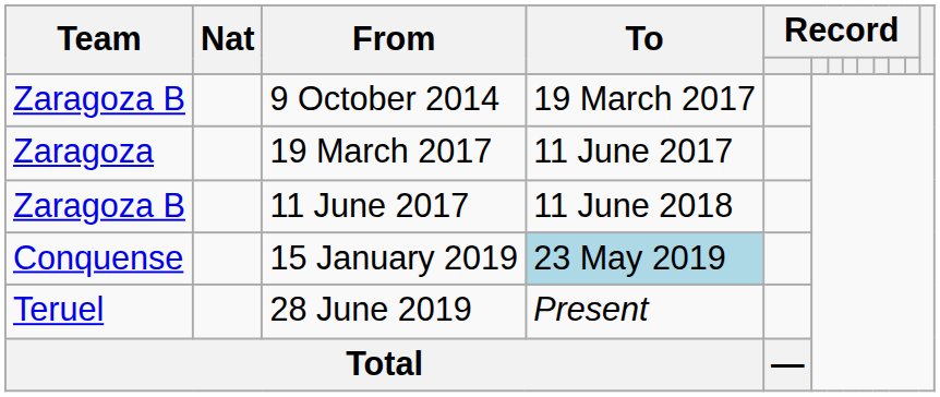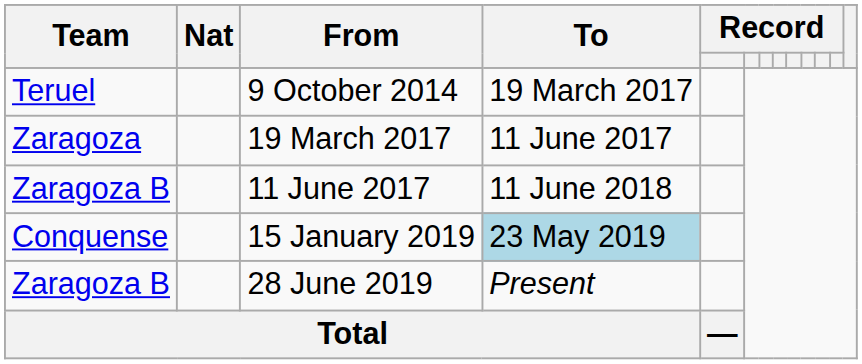 <table class="wikitable" style="text-align: center">
 <tr>
 <th rowspan="2">Team</th>
 <th rowspan="2">Nat</th>
 <th rowspan="2">From</th>
 <th rowspan="2">To</th>
 <th colspan="8">Record</th>
 <th rowspan=2></th>
 </tr>
 <tr>
 <th></th>
 <th></th>
 <th></th>
 <th></th>
 <th></th>
 <th></th>
 <th></th>
 <th></th>
 </tr>
 <tr>
-<td align=left><a href='#'>Zaragoza B</a></td>
+<td align=left><a href='#'>Teruel</a></td>
 <td></td>
 <td align=left>9 October 2014</td>
 <td align=left>19 March 2017<br></td>
 <td></td>
 </tr>
 <tr>
 <td align=left><a href='#'>Zaragoza</a></td>
 <td></td>
 <td align=left>19 March 2017</td>
 <td align=left>11 June 2017<br></td>
 <td></td>
 </tr>
 <tr>
 <td align=left><a href='#'>Zaragoza B</a></td>
 <td></td>
 <td align=left>11 June 2017</td>
 <td align=left>11 June 2018<br></td>
 <td></td>
 </tr>
 <tr>
 <td align=left><a href='#'>Conquense</a></td>
 <td></td>
 <td align=left>15 January 2019</td>
 <td align=left style="background: lightblue;">23 May 2019<br></td>
 <td></td>
 </tr>
 <tr>
-<td align=left><a href='#'>Teruel</a></td>
+<td align=left><a href='#'>Zaragoza B</a></td>
 <td></td>
 <td align=left>28 June 2019</td>
 <td align=left><em>Present</em><br></td>
 <td></td>
 </tr>
 <tr>
 <th colspan="4">Total<br></th>
 <th>—</th>
 </tr>
 </table>
